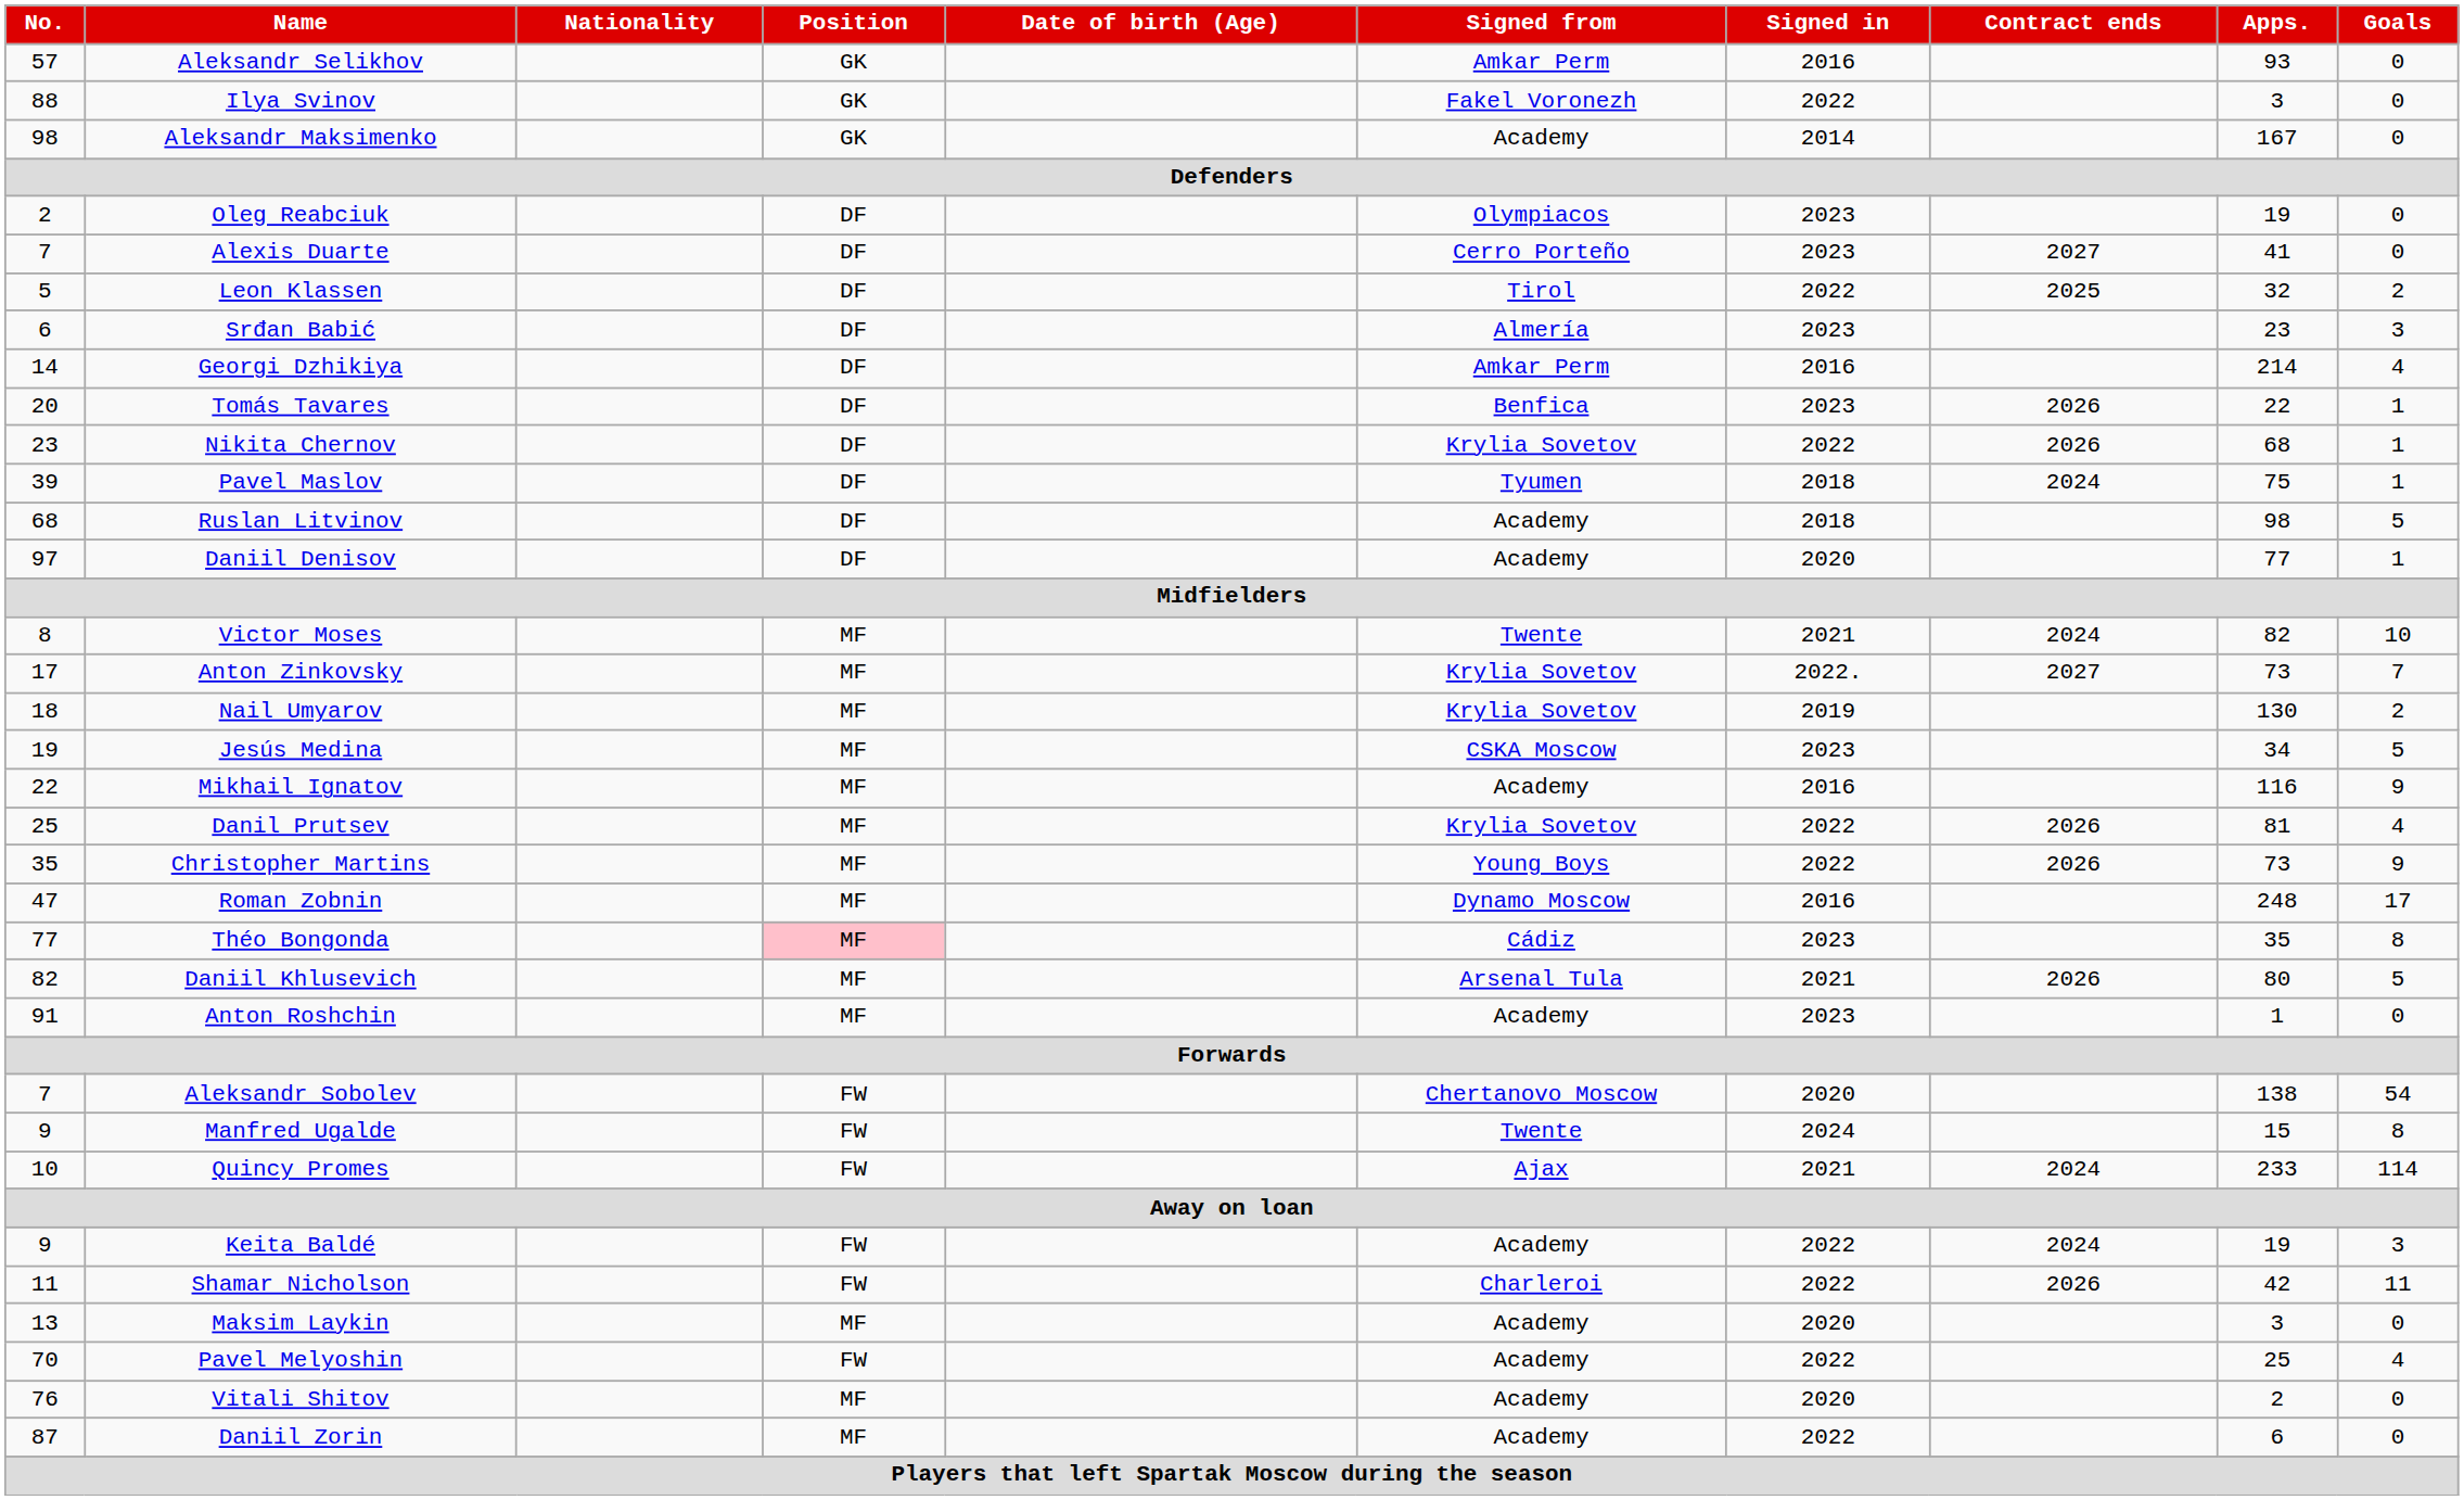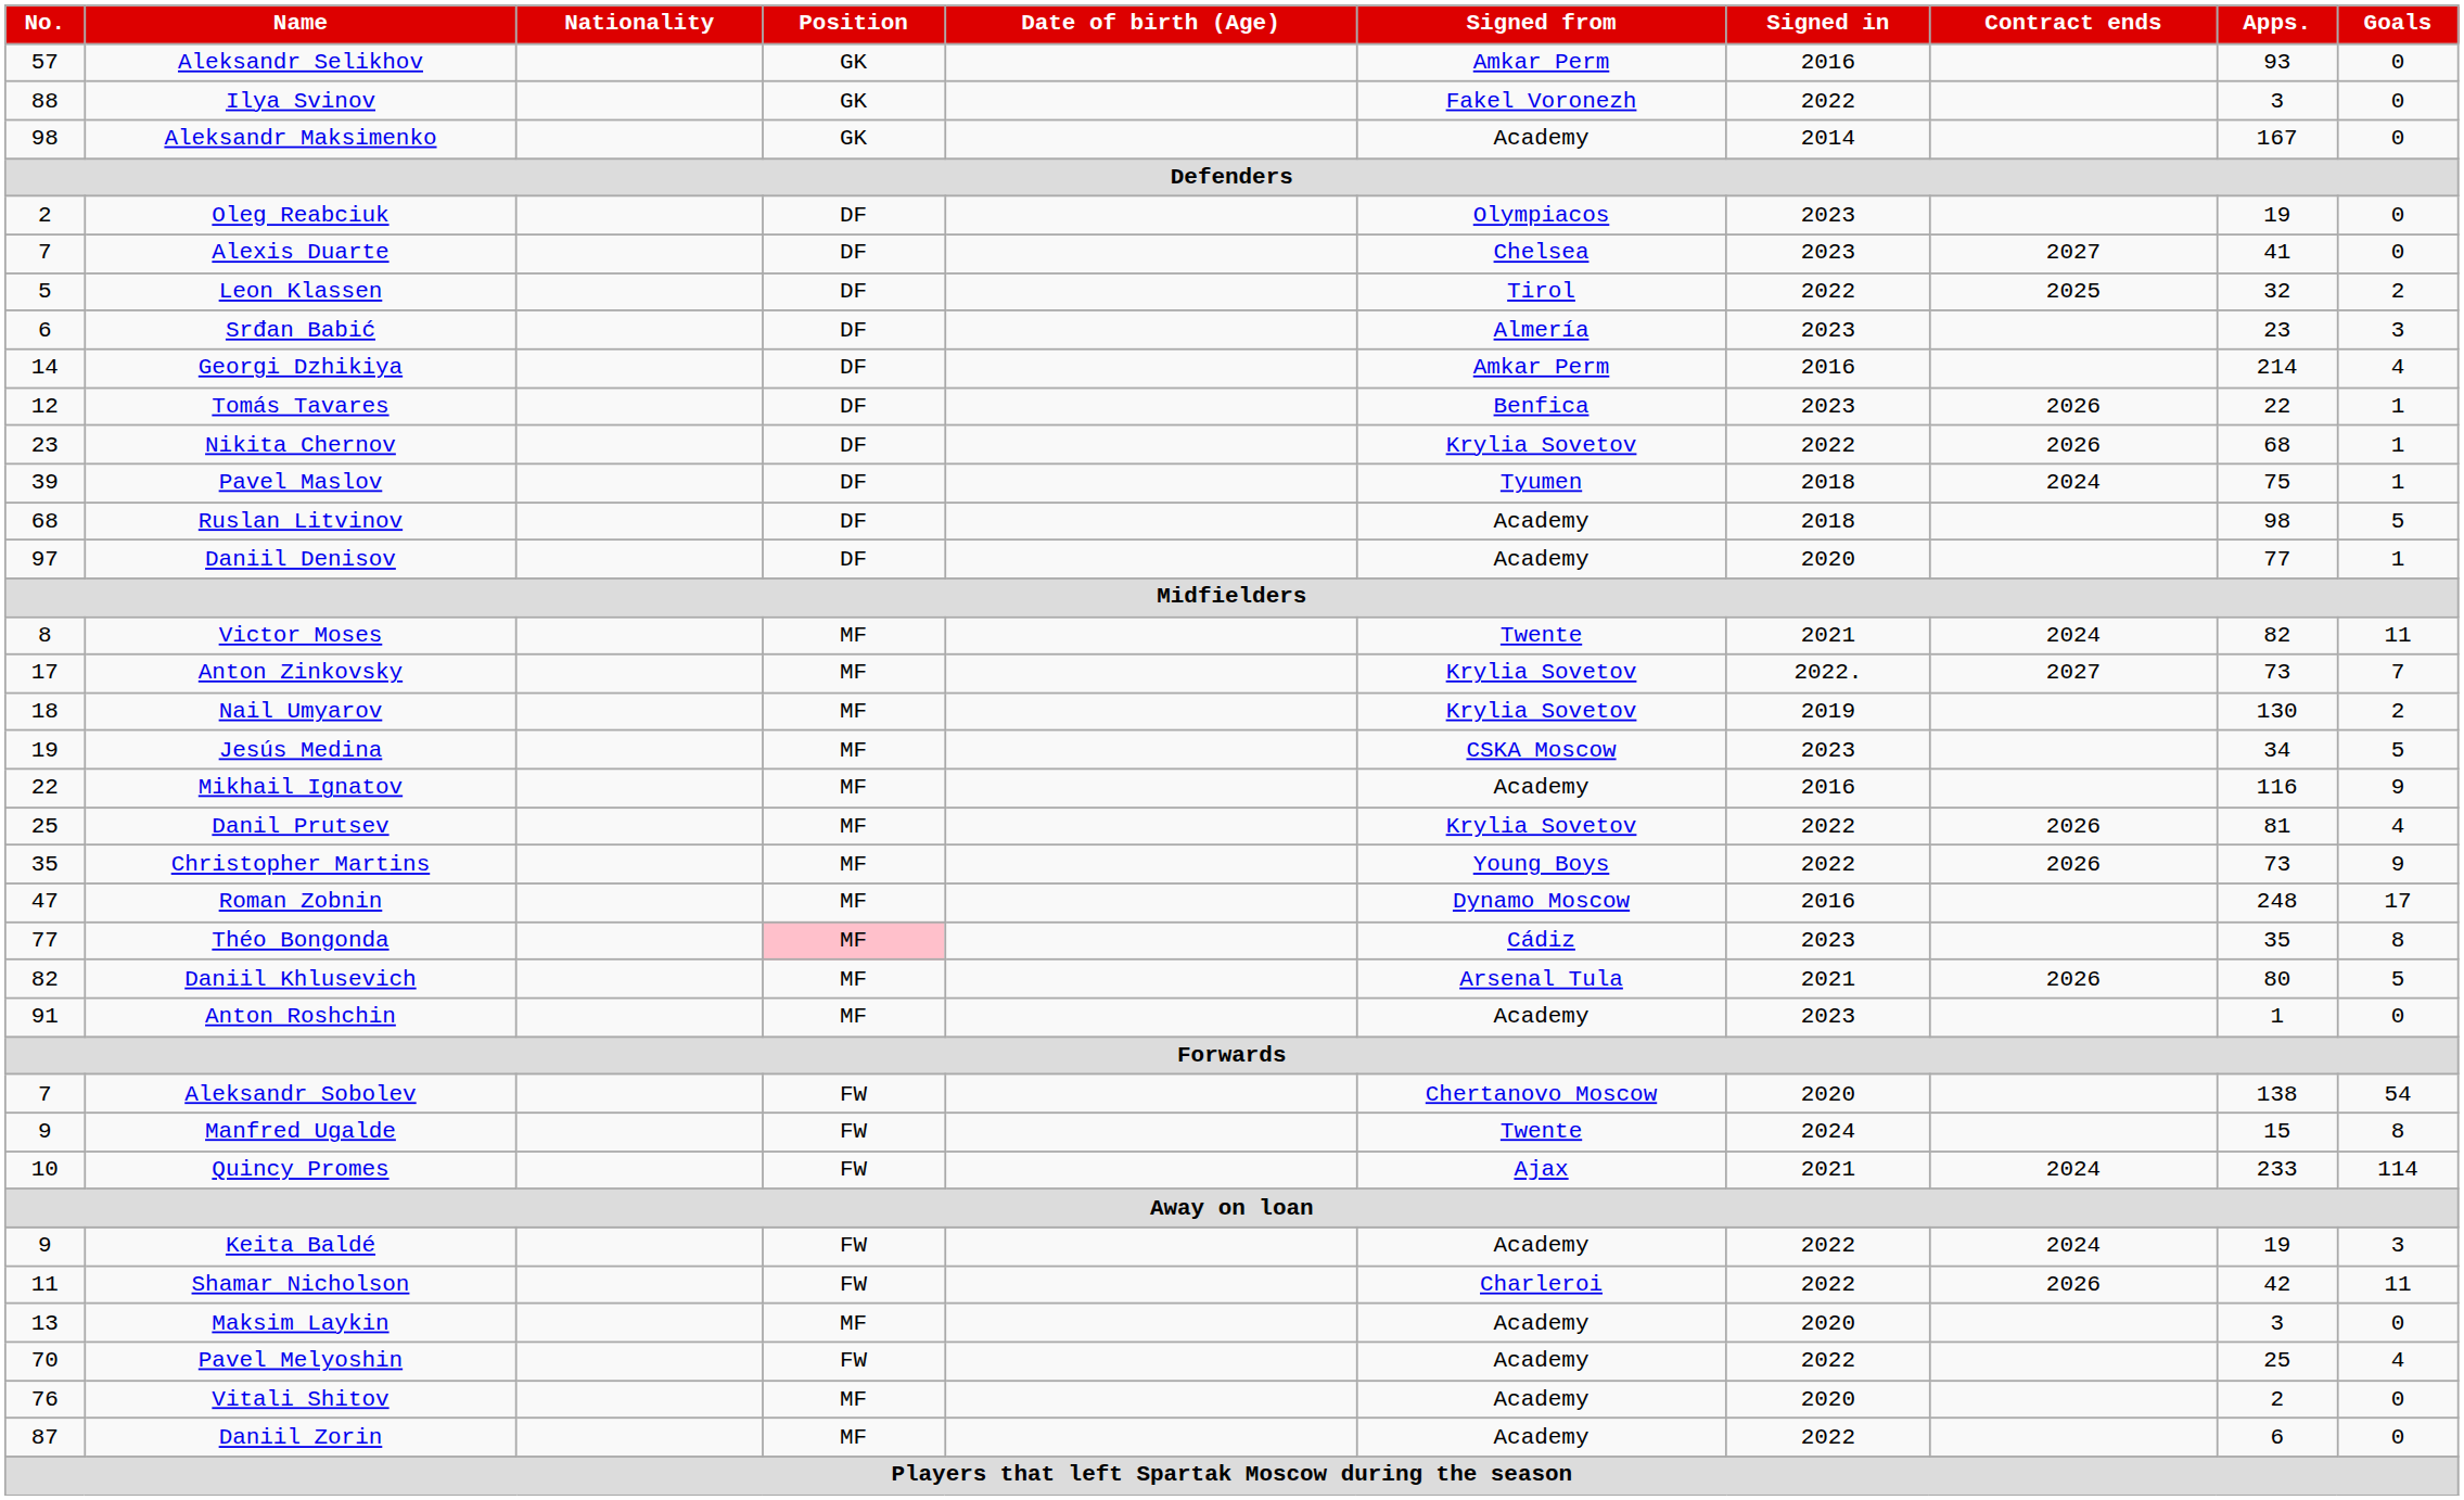 <table class="wikitable"  style="text-align:center; font-size:90%; width:100%;">
 <tr>
 <th style="background:#DD0000; color:white; text-align:center;">No.</th>
 <th style="background:#DD0000; color:white; text-align:center;">Name</th>
 <th style="background:#DD0000; color:white; text-align:center;">Nationality</th>
 <th style="background:#DD0000; color:white; text-align:center;">Position</th>
 <th style="background:#DD0000; color:white; text-align:center;">Date of birth (Age)</th>
 <th style="background:#DD0000; color:white; text-align:center;">Signed from</th>
 <th style="background:#DD0000; color:white; text-align:center;">Signed in</th>
 <th style="background:#DD0000; color:white; text-align:center;">Contract ends</th>
 <th style="background:#DD0000; color:white; text-align:center;">Apps.</th>
 <th style="background:#DD0000; color:white; text-align:center;">Goals</th>
 </tr>
 <tr>
 <td>57</td>
 <td><a href='#'>Aleksandr Selikhov</a></td>
 <td></td>
 <td>GK</td>
 <td></td>
 <td><a href='#'>Amkar Perm</a></td>
 <td>2016</td>
 <td></td>
 <td>93</td>
 <td>0</td>
 </tr>
 <tr>
 <td>88</td>
 <td><a href='#'>Ilya Svinov</a></td>
 <td></td>
 <td>GK</td>
 <td></td>
 <td><a href='#'>Fakel Voronezh</a></td>
 <td>2022</td>
 <td></td>
 <td>3</td>
 <td>0</td>
 </tr>
 <tr>
 <td>98</td>
 <td><a href='#'>Aleksandr Maksimenko</a></td>
 <td></td>
 <td>GK</td>
 <td></td>
 <td>Academy</td>
 <td>2014</td>
 <td></td>
 <td>167</td>
 <td>0</td>
 </tr>
 <tr>
 <th colspan="11"  style="background:#dcdcdc; text-align:center;">Defenders</th>
 </tr>
 <tr>
 <td>2</td>
 <td><a href='#'>Oleg Reabciuk</a></td>
 <td></td>
 <td>DF</td>
 <td></td>
 <td><a href='#'>Olympiacos</a></td>
 <td>2023</td>
 <td></td>
 <td>19</td>
 <td>0</td>
 </tr>
 <tr>
 <td>7</td>
 <td><a href='#'>Alexis Duarte</a></td>
 <td></td>
 <td>DF</td>
 <td></td>
-<td><a href='#'>Cerro Porteño</a></td>
+<td><a href='#'>Chelsea</a></td>
 <td>2023</td>
 <td>2027</td>
 <td>41</td>
 <td>0</td>
 </tr>
 <tr>
 <td>5</td>
 <td><a href='#'>Leon Klassen</a></td>
 <td></td>
 <td>DF</td>
 <td></td>
 <td><a href='#'>Tirol</a></td>
 <td>2022</td>
 <td>2025</td>
 <td>32</td>
 <td>2</td>
 </tr>
 <tr>
 <td>6</td>
 <td><a href='#'>Srđan Babić</a></td>
 <td></td>
 <td>DF</td>
 <td></td>
 <td><a href='#'>Almería</a></td>
 <td>2023</td>
 <td></td>
 <td>23</td>
 <td>3</td>
 </tr>
 <tr>
 <td>14</td>
 <td><a href='#'>Georgi Dzhikiya</a></td>
 <td></td>
 <td>DF</td>
 <td></td>
 <td><a href='#'>Amkar Perm</a></td>
 <td>2016</td>
 <td></td>
 <td>214</td>
 <td>4</td>
 </tr>
 <tr>
-<td>20</td>
+<td>12</td>
 <td><a href='#'>Tomás Tavares</a></td>
 <td></td>
 <td>DF</td>
 <td></td>
 <td><a href='#'>Benfica</a></td>
 <td>2023</td>
 <td>2026</td>
 <td>22</td>
 <td>1</td>
 </tr>
 <tr>
 <td>23</td>
 <td><a href='#'>Nikita Chernov</a></td>
 <td></td>
 <td>DF</td>
 <td></td>
 <td><a href='#'>Krylia Sovetov</a></td>
 <td>2022</td>
 <td>2026</td>
 <td>68</td>
 <td>1</td>
 </tr>
 <tr>
 <td>39</td>
 <td><a href='#'>Pavel Maslov</a></td>
 <td></td>
 <td>DF</td>
 <td></td>
 <td><a href='#'>Tyumen</a></td>
 <td>2018</td>
 <td>2024</td>
 <td>75</td>
 <td>1</td>
 </tr>
 <tr>
 <td>68</td>
 <td><a href='#'>Ruslan Litvinov</a></td>
 <td></td>
 <td>DF</td>
 <td></td>
 <td>Academy</td>
 <td>2018</td>
 <td></td>
 <td>98</td>
 <td>5</td>
 </tr>
 <tr>
 <td>97</td>
 <td><a href='#'>Daniil Denisov</a></td>
 <td></td>
 <td>DF</td>
 <td></td>
 <td>Academy</td>
 <td>2020</td>
 <td></td>
 <td>77</td>
 <td>1</td>
 </tr>
 <tr>
 <th colspan="11"  style="background:#dcdcdc; text-align:center;">Midfielders</th>
 </tr>
 <tr>
 <td>8</td>
 <td><a href='#'>Victor Moses</a></td>
 <td></td>
 <td>MF</td>
 <td></td>
 <td><a href='#'>Twente</a></td>
 <td>2021</td>
 <td>2024</td>
 <td>82</td>
-<td>10</td>
+<td>11</td>
 </tr>
 <tr>
 <td>17</td>
 <td><a href='#'>Anton Zinkovsky</a></td>
 <td></td>
 <td>MF</td>
 <td></td>
 <td><a href='#'>Krylia Sovetov</a></td>
 <td>2022.</td>
 <td>2027</td>
 <td>73</td>
 <td>7</td>
 </tr>
 <tr>
 <td>18</td>
 <td><a href='#'>Nail Umyarov</a></td>
 <td></td>
 <td>MF</td>
 <td></td>
 <td><a href='#'>Krylia Sovetov</a></td>
 <td>2019</td>
 <td></td>
 <td>130</td>
 <td>2</td>
 </tr>
 <tr>
 <td>19</td>
 <td><a href='#'>Jesús Medina</a></td>
 <td></td>
 <td>MF</td>
 <td></td>
 <td><a href='#'>CSKA Moscow</a></td>
 <td>2023</td>
 <td></td>
 <td>34</td>
 <td>5</td>
 </tr>
 <tr>
 <td>22</td>
 <td><a href='#'>Mikhail Ignatov</a></td>
 <td></td>
 <td>MF</td>
 <td></td>
 <td>Academy</td>
 <td>2016</td>
 <td></td>
 <td>116</td>
 <td>9</td>
 </tr>
 <tr>
 <td>25</td>
 <td><a href='#'>Danil Prutsev</a></td>
 <td></td>
 <td>MF</td>
 <td></td>
 <td><a href='#'>Krylia Sovetov</a></td>
 <td>2022</td>
 <td>2026</td>
 <td>81</td>
 <td>4</td>
 </tr>
 <tr>
 <td>35</td>
 <td><a href='#'>Christopher Martins</a></td>
 <td></td>
 <td>MF</td>
 <td></td>
 <td><a href='#'>Young Boys</a></td>
 <td>2022</td>
 <td>2026</td>
 <td>73</td>
 <td>9</td>
 </tr>
 <tr>
 <td>47</td>
 <td><a href='#'>Roman Zobnin</a></td>
 <td></td>
 <td>MF</td>
 <td></td>
 <td><a href='#'>Dynamo Moscow</a></td>
 <td>2016</td>
 <td></td>
 <td>248</td>
 <td>17</td>
 </tr>
 <tr>
 <td>77</td>
 <td><a href='#'>Théo Bongonda</a></td>
 <td></td>
 <td style="background: pink;">MF</td>
 <td></td>
 <td><a href='#'>Cádiz</a></td>
 <td>2023</td>
 <td></td>
 <td>35</td>
 <td>8</td>
 </tr>
 <tr>
 <td>82</td>
 <td><a href='#'>Daniil Khlusevich</a></td>
 <td></td>
 <td>MF</td>
 <td></td>
 <td><a href='#'>Arsenal Tula</a></td>
 <td>2021</td>
 <td>2026</td>
 <td>80</td>
 <td>5</td>
 </tr>
 <tr>
 <td>91</td>
 <td><a href='#'>Anton Roshchin</a></td>
 <td></td>
 <td>MF</td>
 <td></td>
 <td>Academy</td>
 <td>2023</td>
 <td></td>
 <td>1</td>
 <td>0</td>
 </tr>
 <tr>
 <th colspan="11"  style="background:#dcdcdc; text-align:center;">Forwards</th>
 </tr>
 <tr>
 <td>7</td>
 <td><a href='#'>Aleksandr Sobolev</a></td>
 <td></td>
 <td>FW</td>
 <td></td>
 <td><a href='#'>Chertanovo Moscow</a></td>
 <td>2020</td>
 <td></td>
 <td>138</td>
 <td>54</td>
 </tr>
 <tr>
 <td>9</td>
 <td><a href='#'>Manfred Ugalde</a></td>
 <td></td>
 <td>FW</td>
 <td></td>
 <td><a href='#'>Twente</a></td>
 <td>2024</td>
 <td></td>
 <td>15</td>
 <td>8</td>
 </tr>
 <tr>
 <td>10</td>
 <td><a href='#'>Quincy Promes</a></td>
 <td></td>
 <td>FW</td>
 <td></td>
 <td><a href='#'>Ajax</a></td>
 <td>2021</td>
 <td>2024</td>
 <td>233</td>
 <td>114</td>
 </tr>
 <tr>
 <th colspan="11"  style="background:#dcdcdc; text-align:center;">Away on loan</th>
 </tr>
 <tr>
 <td>9</td>
 <td><a href='#'>Keita Baldé</a></td>
 <td></td>
 <td>FW</td>
 <td></td>
 <td>Academy</td>
 <td>2022</td>
 <td>2024</td>
 <td>19</td>
 <td>3</td>
 </tr>
 <tr>
 <td>11</td>
 <td><a href='#'>Shamar Nicholson</a></td>
 <td></td>
 <td>FW</td>
 <td></td>
 <td><a href='#'>Charleroi</a></td>
 <td>2022</td>
 <td>2026</td>
 <td>42</td>
 <td>11</td>
 </tr>
 <tr>
 <td>13</td>
 <td><a href='#'>Maksim Laykin</a></td>
 <td></td>
 <td>MF</td>
 <td></td>
 <td>Academy</td>
 <td>2020</td>
 <td></td>
 <td>3</td>
 <td>0</td>
 </tr>
 <tr>
 <td>70</td>
 <td><a href='#'>Pavel Melyoshin</a></td>
 <td></td>
 <td>FW</td>
 <td></td>
 <td>Academy</td>
 <td>2022</td>
 <td></td>
 <td>25</td>
 <td>4</td>
 </tr>
 <tr>
 <td>76</td>
 <td><a href='#'>Vitali Shitov</a></td>
 <td></td>
 <td>MF</td>
 <td></td>
 <td>Academy</td>
 <td>2020</td>
 <td></td>
 <td>2</td>
 <td>0</td>
 </tr>
 <tr>
 <td>87</td>
 <td><a href='#'>Daniil Zorin</a></td>
 <td></td>
 <td>MF</td>
 <td></td>
 <td>Academy</td>
 <td>2022</td>
 <td></td>
 <td>6</td>
 <td>0</td>
 </tr>
 <tr>
 <th colspan="11"  style="background:#dcdcdc; text-align:center;">Players that left Spartak Moscow during the season</th>
 </tr>
 </table>
